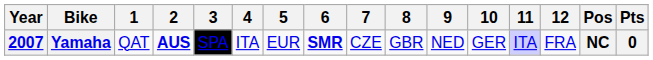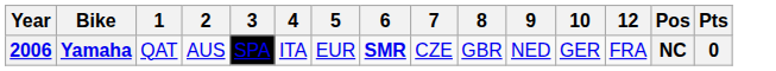 <table class="wikitable" style="text-align:center; font-size:90%">
 <tr>
 <th>Year</th>
 <th>Bike</th>
 <th>1</th>
 <th>2</th>
 <th>3</th>
 <th>4</th>
 <th>5</th>
 <th>6</th>
 <th>7</th>
 <th>8</th>
 <th>9</th>
 <th>10</th>
-<th>11</th>
 <th>12</th>
 <th>Pos</th>
 <th>Pts</th>
 </tr>
 <tr>
-<th><a href='#'>2007</a></th>
+<th><a href='#'>2006</a></th>
 <th><a href='#'>Yamaha</a></th>
 <td><a href='#'>QAT</a></td>
-<td><strong><a href='#'>AUS</a></strong></td>
+<td><a href='#'>AUS</a></td>
 <td style="background:#000000; color:white;"><a href='#'><span>SPA</span></a><br></td>
 <td><a href='#'>ITA</a></td>
 <td><a href='#'>EUR</a></td>
 <td><strong><a href='#'>SMR</a></strong></td>
 <td><a href='#'>CZE</a></td>
 <td><a href='#'>GBR</a></td>
 <td><a href='#'>NED</a></td>
 <td><a href='#'>GER</a></td>
-<td style="background:#CFCFFF;"><a href='#'>ITA</a><br></td>
 <td><a href='#'>FRA</a></td>
 <th>NC</th>
 <th>0</th>
 </tr>
 </table>
